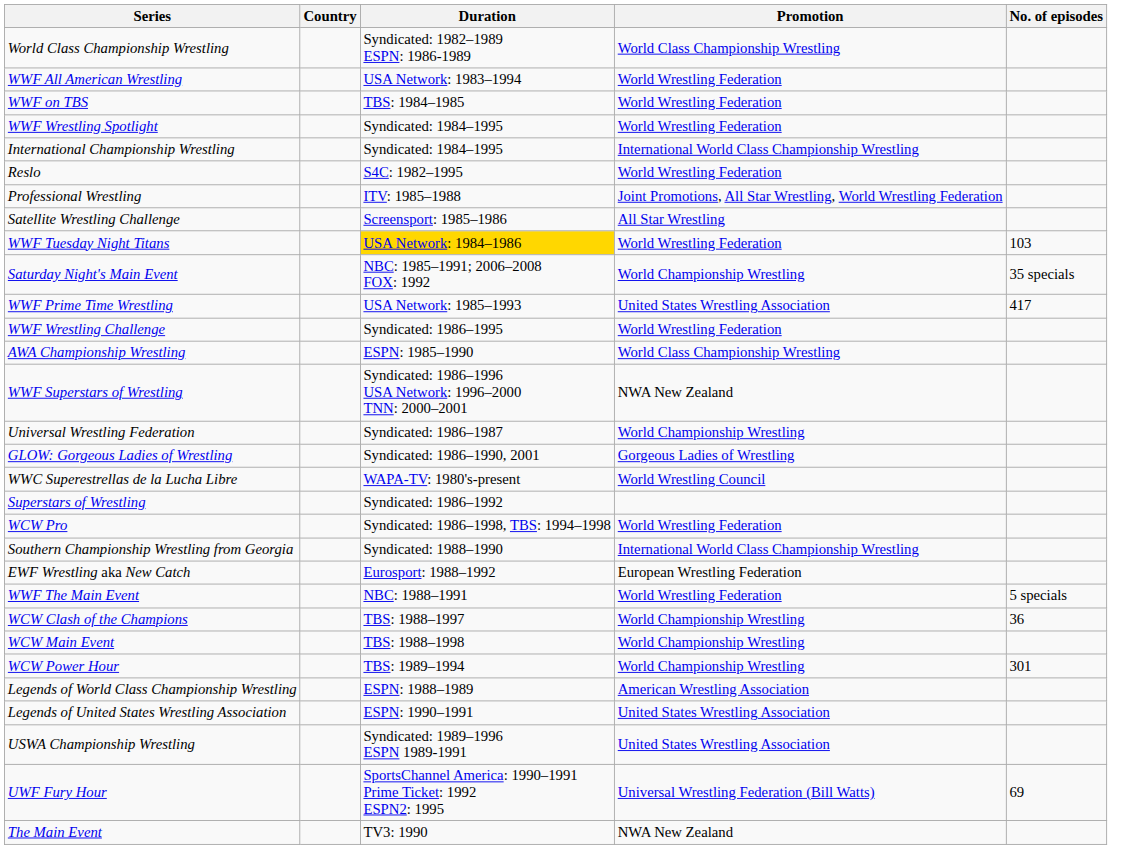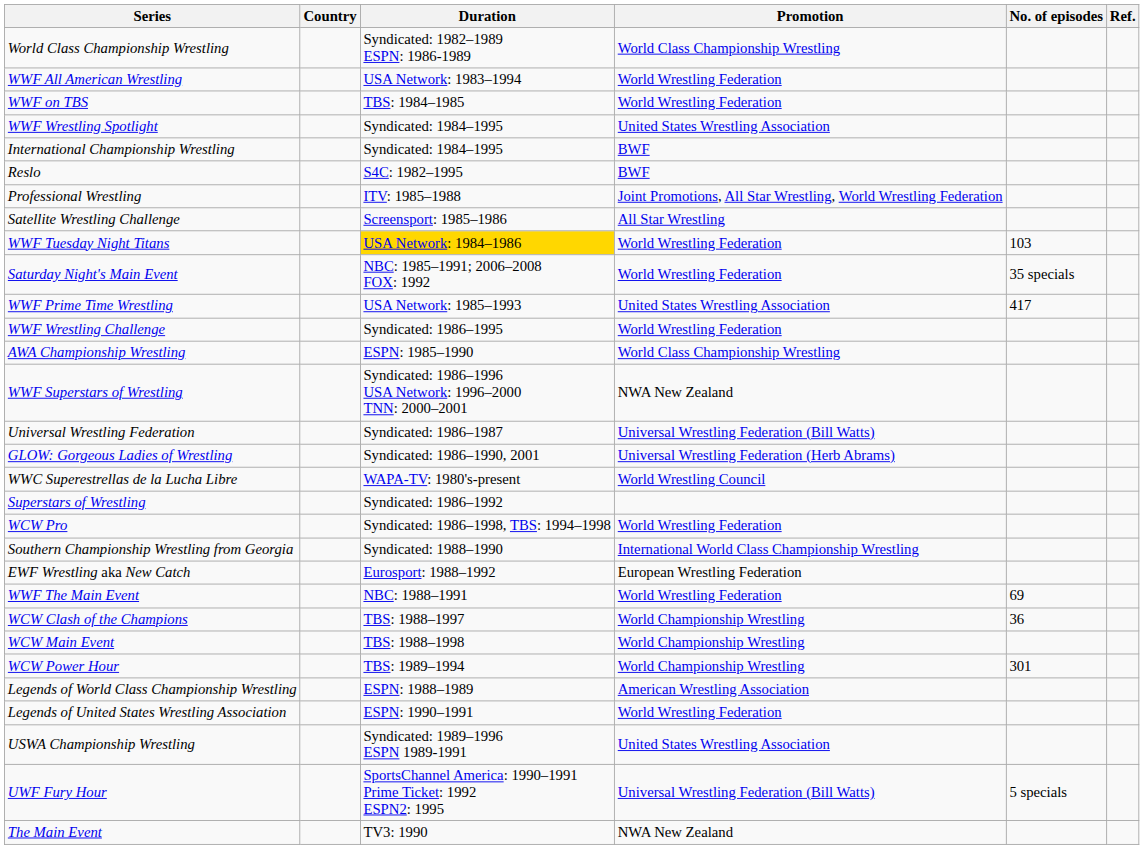 <table class="wikitable sortable">
 <tr>
 <th>Series</th>
 <th>Country</th>
 <th>Duration</th>
 <th>Promotion</th>
 <th>No. of episodes</th>
+<th>Ref.</th>
 </tr>
 <tr>
 <td><em>World Class Championship Wrestling</em></td>
 <td></td>
 <td>Syndicated: 1982–1989<br><a href='#'>ESPN</a>: 1986-1989</td>
 <td><a href='#'>World Class Championship Wrestling</a></td>
+<td></td>
 <td></td>
 </tr>
 <tr>
 <td><a href='#'><em>WWF All American Wrestling</em></a></td>
 <td></td>
 <td><a href='#'>USA Network</a>: 1983–1994</td>
 <td><a href='#'>World Wrestling Federation</a></td>
 <td></td>
+<td></td>
 </tr>
 <tr>
 <td><a href='#'><em>WWF on TBS</em></a></td>
 <td></td>
 <td><a href='#'>TBS</a>: 1984–1985</td>
 <td><a href='#'>World Wrestling Federation</a></td>
 <td></td>
+<td></td>
 </tr>
 <tr>
 <td><em><a href='#'>WWF Wrestling Spotlight</a></em></td>
 <td></td>
 <td>Syndicated: 1984–1995</td>
-<td><a href='#'>World Wrestling Federation</a></td>
+<td><a href='#'>United States Wrestling Association</a></td>
+<td></td>
 <td></td>
 </tr>
 <tr>
 <td><em>International Championship Wrestling</em></td>
 <td></td>
 <td>Syndicated: 1984–1995</td>
-<td><a href='#'>International World Class Championship Wrestling</a></td>
+<td><a href='#'>BWF</a></td>
+<td></td>
 <td></td>
 </tr>
 <tr>
 <td><em>Reslo</em></td>
 <td></td>
 <td><a href='#'>S4C</a>: 1982–1995</td>
-<td><a href='#'>World Wrestling Federation</a></td>
+<td><a href='#'>BWF</a></td>
+<td></td>
 <td></td>
 </tr>
 <tr>
 <td><em>Professional Wrestling</em></td>
 <td></td>
 <td><a href='#'>ITV</a>: 1985–1988</td>
 <td><a href='#'>Joint Promotions</a>, <a href='#'>All Star Wrestling</a>, <a href='#'>World Wrestling Federation</a></td>
 <td></td>
+<td></td>
 </tr>
 <tr>
 <td><em>Satellite Wrestling Challenge</em></td>
 <td></td>
 <td><a href='#'>Screensport</a>: 1985–1986</td>
 <td><a href='#'>All Star Wrestling</a></td>
+<td></td>
 <td></td>
 </tr>
 <tr>
 <td><a href='#'><em>WWF Tuesday Night Titans</em></a></td>
 <td></td>
 <td style="background: gold;"><a href='#'>USA Network</a>: 1984–1986</td>
 <td><a href='#'>World Wrestling Federation</a></td>
 <td>103</td>
+<td></td>
 </tr>
 <tr>
 <td><em><a href='#'>Saturday Night's Main Event</a></em></td>
 <td></td>
 <td><a href='#'>NBC</a>: 1985–1991; 2006–2008<br><a href='#'>FOX</a>: 1992</td>
-<td><a href='#'>World Championship Wrestling</a></td>
+<td><a href='#'>World Wrestling Federation</a></td>
 <td>35 specials</td>
+<td></td>
 </tr>
 <tr>
 <td><em><a href='#'>WWF Prime Time Wrestling</a></em></td>
 <td></td>
 <td><a href='#'>USA Network</a>: 1985–1993</td>
 <td><a href='#'>United States Wrestling Association</a></td>
 <td>417</td>
+<td></td>
 </tr>
 <tr>
 <td><em><a href='#'>WWF Wrestling Challenge</a></em></td>
 <td></td>
 <td>Syndicated: 1986–1995</td>
 <td><a href='#'>World Wrestling Federation</a></td>
+<td></td>
 <td></td>
 </tr>
 <tr>
 <td><em><a href='#'>AWA Championship Wrestling</a></em></td>
 <td></td>
 <td><a href='#'>ESPN</a>: 1985–1990</td>
 <td><a href='#'>World Class Championship Wrestling</a></td>
 <td></td>
+<td></td>
 </tr>
 <tr>
 <td><em><a href='#'>WWF Superstars of Wrestling</a></em></td>
 <td></td>
 <td>Syndicated: 1986–1996<br><a href='#'>USA Network</a>: 1996–2000<br><a href='#'>TNN</a>: 2000–2001</td>
 <td>NWA New Zealand</td>
 <td></td>
+<td></td>
 </tr>
 <tr>
 <td><em>Universal Wrestling Federation</em></td>
 <td></td>
 <td>Syndicated: 1986–1987</td>
-<td><a href='#'>World Championship Wrestling</a></td>
+<td><a href='#'>Universal Wrestling Federation (Bill Watts)</a></td>
+<td></td>
 <td></td>
 </tr>
 <tr>
 <td><em><a href='#'>GLOW: Gorgeous Ladies of Wrestling</a></em></td>
 <td></td>
 <td>Syndicated: 1986–1990, 2001</td>
-<td><a href='#'>Gorgeous Ladies of Wrestling</a></td>
+<td><a href='#'>Universal Wrestling Federation (Herb Abrams)</a></td>
+<td></td>
 <td></td>
 </tr>
 <tr>
 <td><em>WWC Superestrellas de la Lucha Libre</em></td>
 <td></td>
 <td><a href='#'>WAPA-TV</a>: 1980's-present</td>
 <td><a href='#'>World Wrestling Council</a></td>
 <td></td>
+<td></td>
 </tr>
 <tr>
 <td><em><a href='#'>Superstars of Wrestling</a></em></td>
 <td></td>
 <td>Syndicated: 1986–1992</td>
+<td></td>
 <td></td>
 <td></td>
 </tr>
 <tr>
 <td><em><a href='#'>WCW Pro</a></em></td>
 <td></td>
 <td>Syndicated: 1986–1998, <a href='#'>TBS</a>: 1994–1998</td>
 <td><a href='#'>World Wrestling Federation</a></td>
 <td></td>
+<td></td>
 </tr>
 <tr>
 <td><em>Southern Championship Wrestling from Georgia</em></td>
 <td></td>
 <td>Syndicated: 1988–1990</td>
 <td><a href='#'>International World Class Championship Wrestling</a></td>
+<td></td>
 <td></td>
 </tr>
 <tr>
 <td><em>EWF Wrestling</em> aka <em>New Catch</em></td>
 <td></td>
 <td><a href='#'>Eurosport</a>: 1988–1992</td>
 <td>European Wrestling Federation</td>
 <td></td>
+<td></td>
 </tr>
 <tr>
 <td><em><a href='#'>WWF The Main Event</a></em></td>
 <td></td>
 <td><a href='#'>NBC</a>: 1988–1991</td>
 <td><a href='#'>World Wrestling Federation</a></td>
-<td>5 specials</td>
+<td>69</td>
+<td></td>
 </tr>
 <tr>
 <td><a href='#'><em>WCW Clash of the Champions</em></a></td>
 <td></td>
 <td><a href='#'>TBS</a>: 1988–1997</td>
 <td><a href='#'>World Championship Wrestling</a></td>
 <td>36</td>
+<td></td>
 </tr>
 <tr>
 <td><em><a href='#'>WCW Main Event</a></em></td>
 <td></td>
 <td><a href='#'>TBS</a>: 1988–1998</td>
 <td><a href='#'>World Championship Wrestling</a></td>
+<td></td>
 <td></td>
 </tr>
 <tr>
 <td><em><a href='#'>WCW Power Hour</a></em></td>
 <td></td>
 <td><a href='#'>TBS</a>: 1989–1994</td>
 <td><a href='#'>World Championship Wrestling</a></td>
 <td>301</td>
+<td></td>
 </tr>
 <tr>
 <td><em>Legends of World Class Championship Wrestling</em></td>
 <td></td>
 <td><a href='#'>ESPN</a>: 1988–1989</td>
 <td><a href='#'>American Wrestling Association</a></td>
 <td></td>
+<td></td>
 </tr>
 <tr>
 <td><em>Legends of United States Wrestling Association</em></td>
 <td></td>
 <td><a href='#'>ESPN</a>: 1990–1991</td>
-<td><a href='#'>United States Wrestling Association</a></td>
+<td><a href='#'>World Wrestling Federation</a></td>
+<td></td>
 <td></td>
 </tr>
 <tr>
 <td><em>USWA Championship Wrestling</em></td>
 <td></td>
 <td>Syndicated: 1989–1996<br><a href='#'>ESPN</a> 1989-1991</td>
 <td><a href='#'>United States Wrestling Association</a></td>
 <td></td>
+<td></td>
 </tr>
 <tr>
 <td><em><a href='#'>UWF Fury Hour</a></em></td>
 <td></td>
 <td><a href='#'>SportsChannel America</a>: 1990–1991<br><a href='#'>Prime Ticket</a>: 1992<br><a href='#'>ESPN2</a>: 1995</td>
 <td><a href='#'>Universal Wrestling Federation (Bill Watts)</a></td>
-<td>69</td>
+<td>5 specials</td>
+<td></td>
 </tr>
 <tr>
 <td><a href='#'><em>The Main Event</em></a></td>
 <td></td>
 <td>TV3: 1990</td>
 <td>NWA New Zealand</td>
 <td></td>
+<td></td>
 </tr>
 </table>
